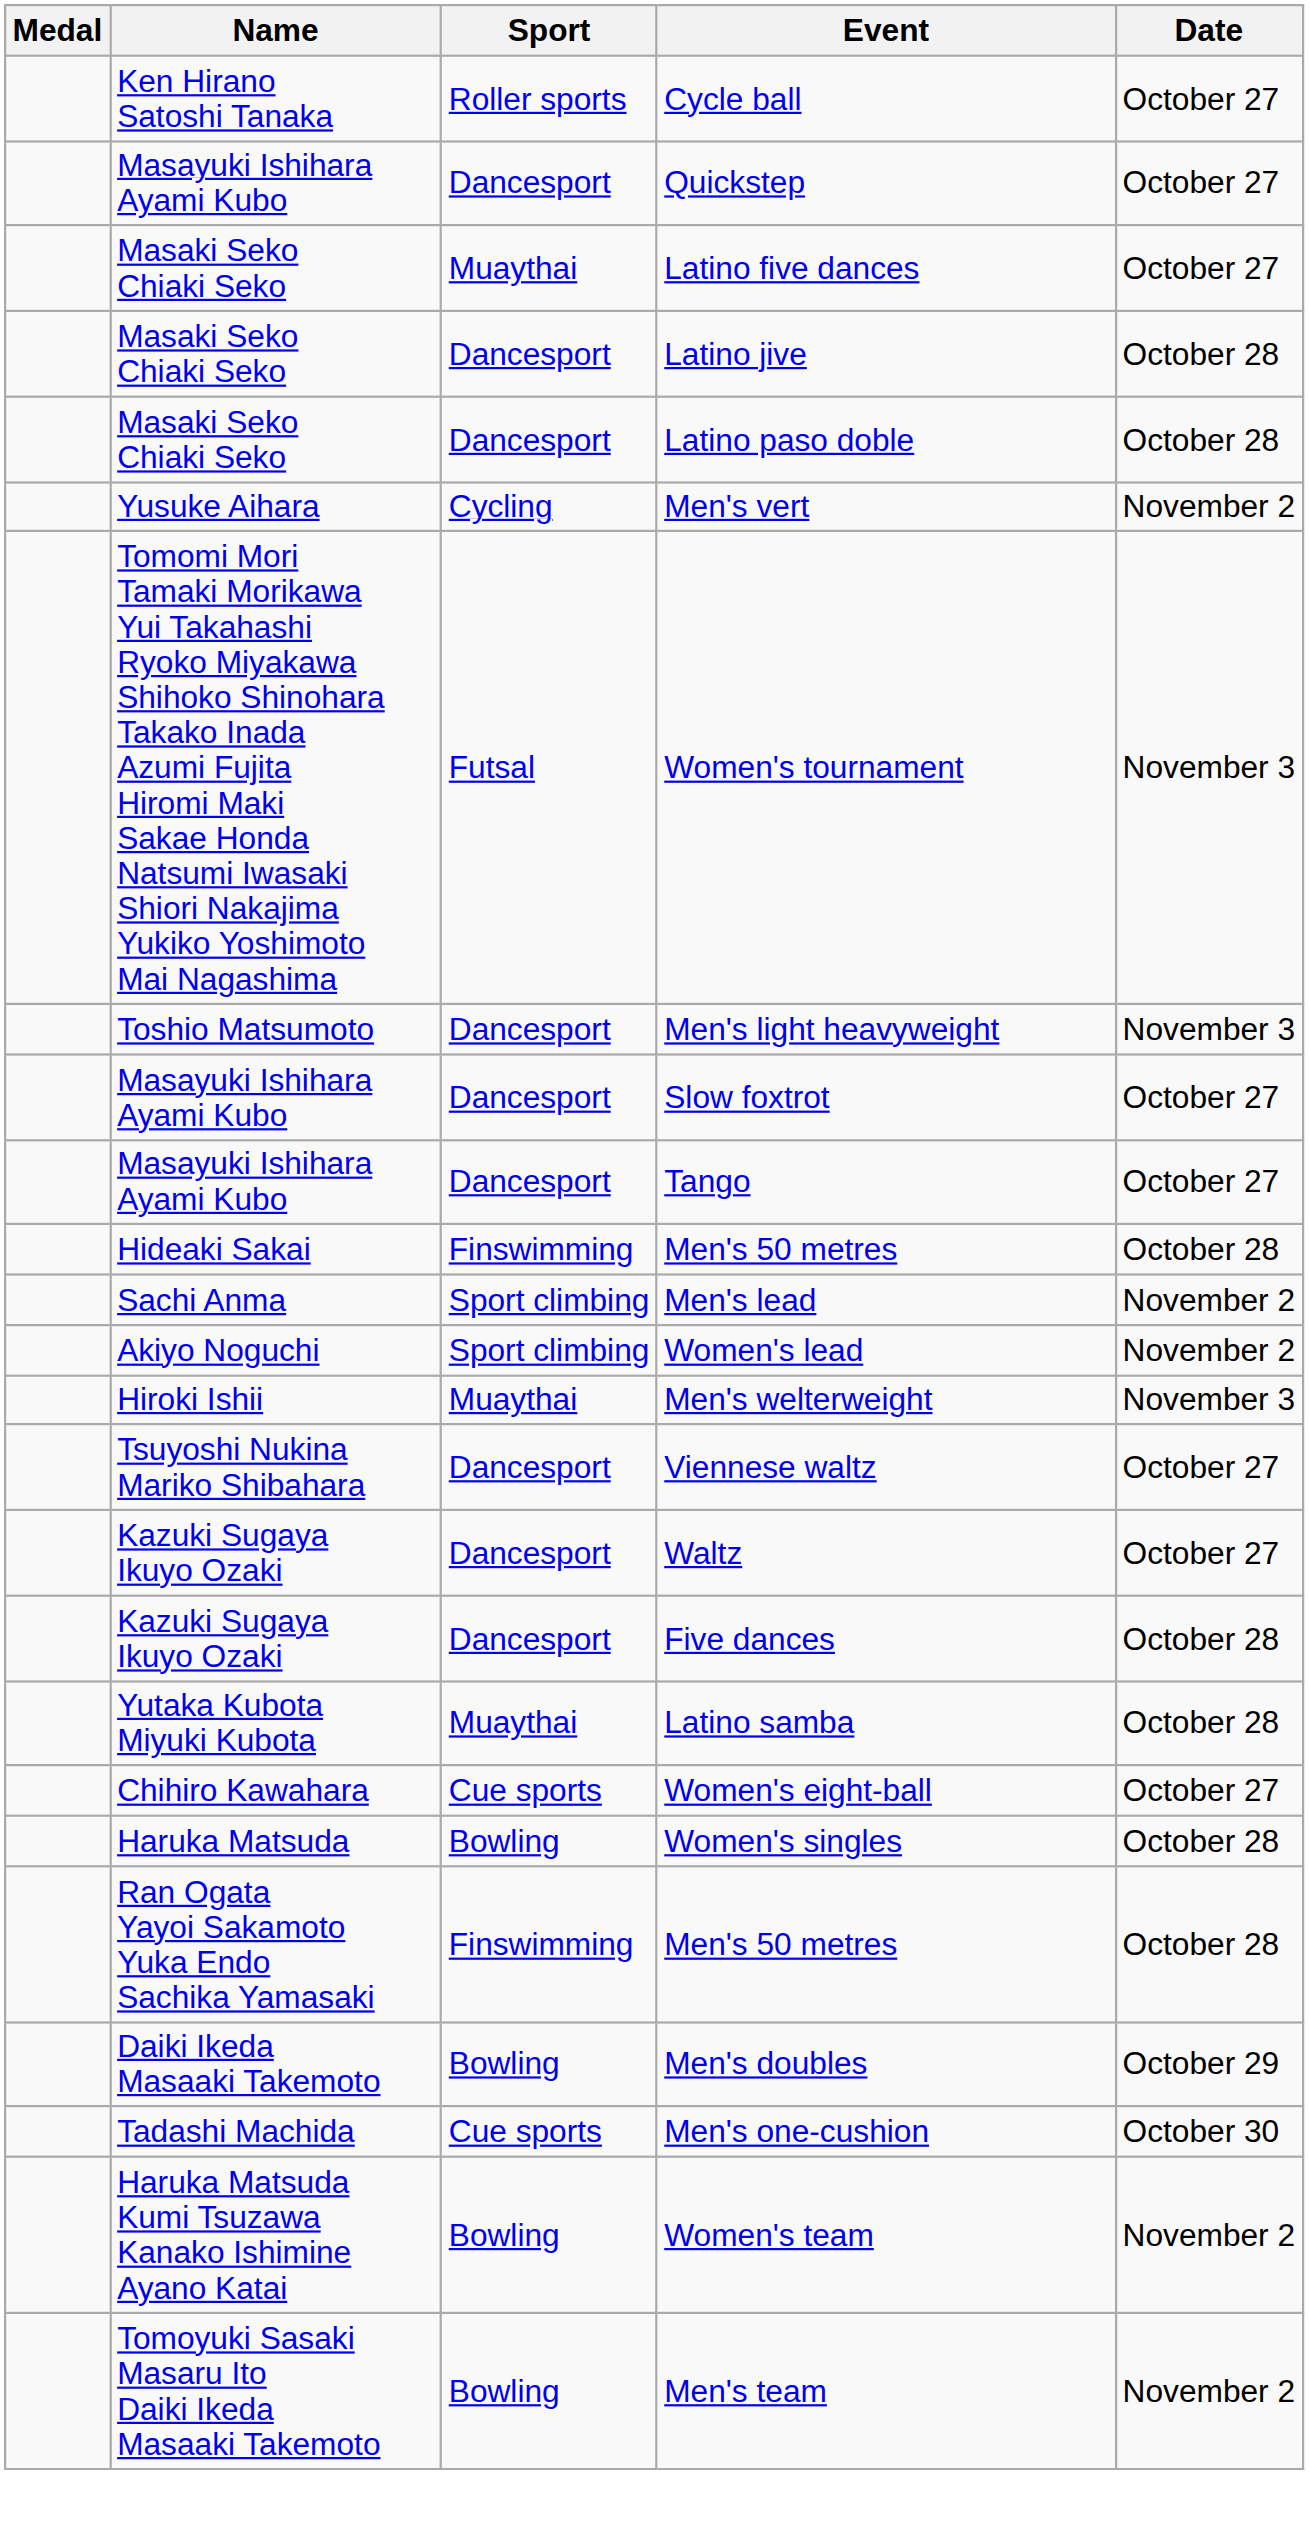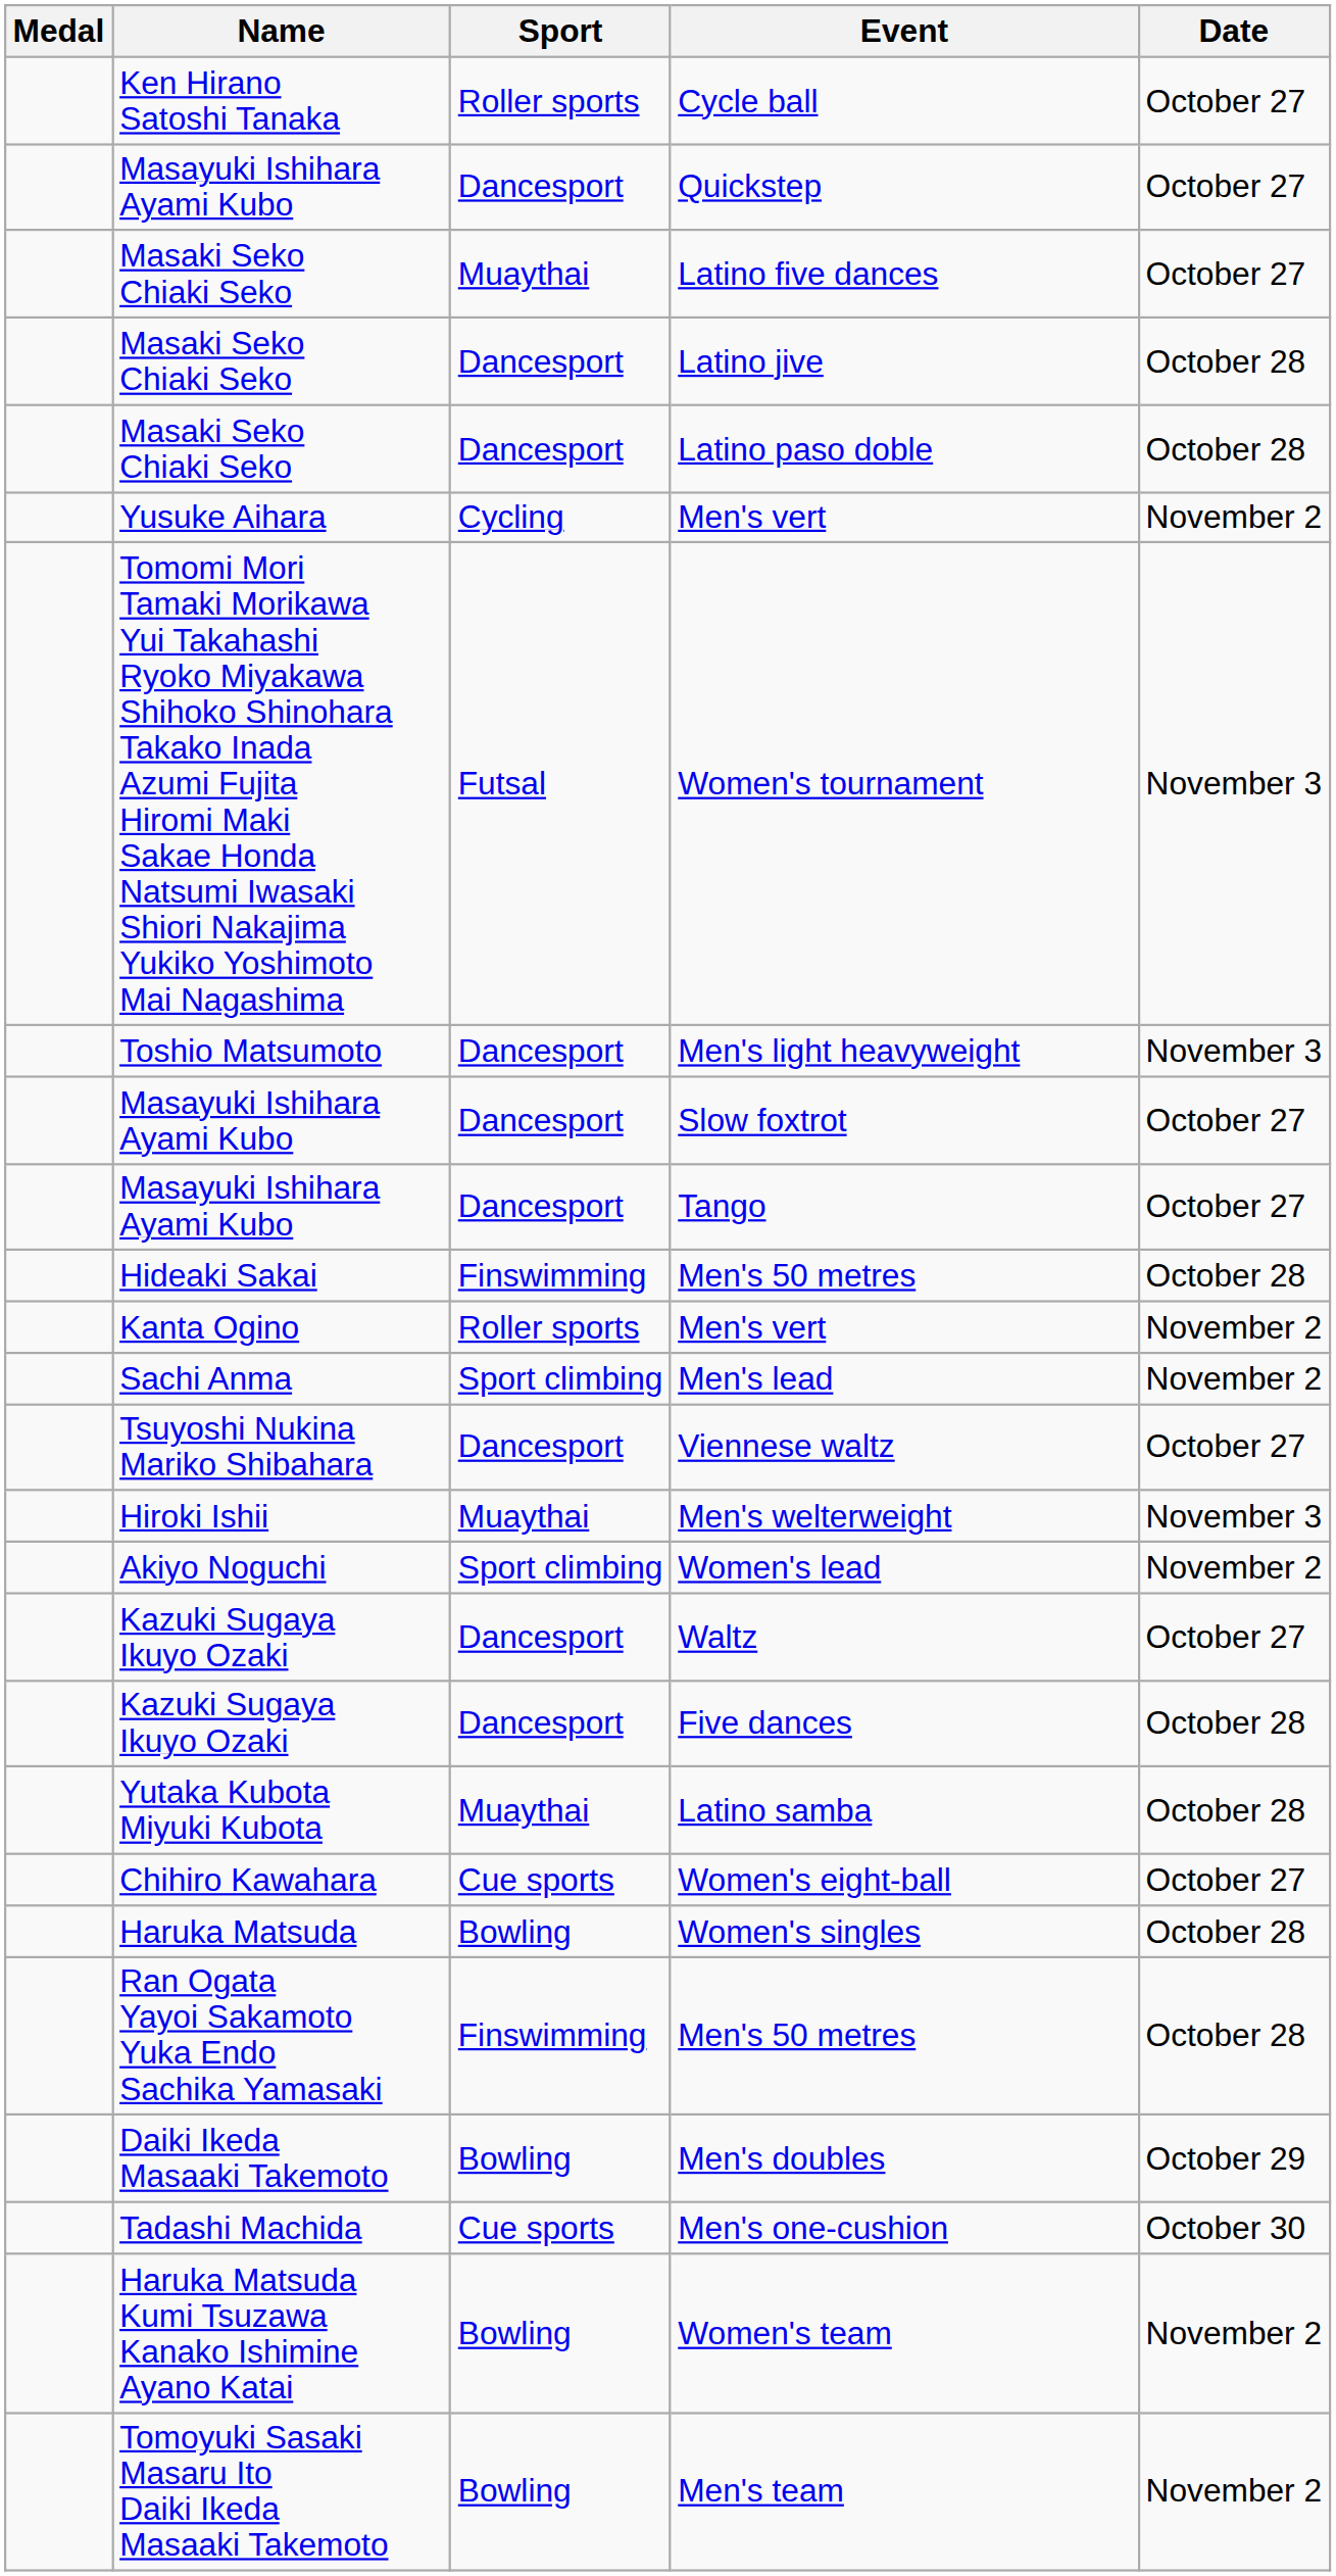 <table class="wikitable sortable" style="font-size:90%">
 <tr>
 <th>Medal</th>
 <th style="width:10em">Name</th>
 <th>Sport</th>
 <th style="width:14em">Event</th>
 <th>Date</th>
 </tr>
 <tr>
 <td></td>
 <td><a href='#'>Ken Hirano</a><br><a href='#'>Satoshi Tanaka</a></td>
 <td><a href='#'>Roller sports</a></td>
 <td><a href='#'>Cycle ball</a></td>
 <td>October 27</td>
 </tr>
 <tr>
 <td></td>
 <td><a href='#'>Masayuki Ishihara</a><br><a href='#'>Ayami Kubo</a></td>
 <td><a href='#'>Dancesport</a></td>
 <td><a href='#'>Quickstep</a></td>
 <td>October 27</td>
 </tr>
 <tr>
 <td></td>
 <td><a href='#'>Masaki Seko</a><br><a href='#'>Chiaki Seko</a></td>
 <td><a href='#'>Muaythai</a></td>
 <td><a href='#'>Latino five dances</a></td>
 <td>October 27</td>
 </tr>
 <tr>
 <td></td>
 <td><a href='#'>Masaki Seko</a><br><a href='#'>Chiaki Seko</a></td>
 <td><a href='#'>Dancesport</a></td>
 <td><a href='#'>Latino jive</a></td>
 <td>October 28</td>
 </tr>
 <tr>
 <td></td>
 <td><a href='#'>Masaki Seko</a><br><a href='#'>Chiaki Seko</a></td>
 <td><a href='#'>Dancesport</a></td>
 <td><a href='#'>Latino paso doble</a></td>
 <td>October 28</td>
 </tr>
 <tr>
 <td></td>
 <td><a href='#'>Yusuke Aihara</a></td>
 <td><a href='#'>Cycling</a></td>
 <td><a href='#'>Men's vert</a></td>
 <td>November 2</td>
 </tr>
 <tr>
 <td></td>
 <td><a href='#'>Tomomi Mori</a><br><a href='#'>Tamaki Morikawa</a><br><a href='#'>Yui Takahashi</a><br><a href='#'>Ryoko Miyakawa</a><br><a href='#'>Shihoko Shinohara</a><br><a href='#'>Takako Inada</a><br><a href='#'>Azumi Fujita</a><br><a href='#'>Hiromi Maki</a><br><a href='#'>Sakae Honda</a><br><a href='#'>Natsumi Iwasaki</a><br><a href='#'>Shiori Nakajima</a><br><a href='#'>Yukiko Yoshimoto</a><br><a href='#'>Mai Nagashima</a></td>
 <td><a href='#'>Futsal</a></td>
 <td><a href='#'>Women's tournament</a></td>
 <td>November 3</td>
 </tr>
 <tr>
 <td></td>
 <td><a href='#'>Toshio Matsumoto</a></td>
 <td><a href='#'>Dancesport</a></td>
 <td><a href='#'>Men's light heavyweight</a></td>
 <td>November 3</td>
 </tr>
 <tr>
 <td></td>
 <td><a href='#'>Masayuki Ishihara</a><br><a href='#'>Ayami Kubo</a></td>
 <td><a href='#'>Dancesport</a></td>
 <td><a href='#'>Slow foxtrot</a></td>
 <td>October 27</td>
 </tr>
 <tr>
 <td></td>
 <td><a href='#'>Masayuki Ishihara</a><br><a href='#'>Ayami Kubo</a></td>
 <td><a href='#'>Dancesport</a></td>
 <td><a href='#'>Tango</a></td>
 <td>October 27</td>
 </tr>
 <tr>
 <td></td>
 <td><a href='#'>Hideaki Sakai</a></td>
 <td><a href='#'>Finswimming</a></td>
 <td><a href='#'>Men's 50 metres</a></td>
 <td>October 28</td>
 </tr>
 <tr>
 <td></td>
+<td><a href='#'>Kanta Ogino</a></td>
+<td><a href='#'>Roller sports</a></td>
+<td><a href='#'>Men's vert</a></td>
+<td>November 2</td>
+</tr>
+<tr>
+<td></td>
 <td><a href='#'>Sachi Anma</a></td>
 <td><a href='#'>Sport climbing</a></td>
 <td><a href='#'>Men's lead</a></td>
 <td>November 2</td>
 </tr>
 <tr>
 <td></td>
-<td><a href='#'>Akiyo Noguchi</a></td>
-<td><a href='#'>Sport climbing</a></td>
-<td><a href='#'>Women's lead</a></td>
-<td>November 2</td>
+<td><a href='#'>Tsuyoshi Nukina</a><br><a href='#'>Mariko Shibahara</a></td>
+<td><a href='#'>Dancesport</a></td>
+<td><a href='#'>Viennese waltz</a></td>
+<td>October 27</td>
 </tr>
 <tr>
 <td></td>
 <td><a href='#'>Hiroki Ishii</a></td>
 <td><a href='#'>Muaythai</a></td>
 <td><a href='#'>Men's welterweight</a></td>
 <td>November 3</td>
 </tr>
 <tr>
 <td></td>
-<td><a href='#'>Tsuyoshi Nukina</a><br><a href='#'>Mariko Shibahara</a></td>
-<td><a href='#'>Dancesport</a></td>
-<td><a href='#'>Viennese waltz</a></td>
-<td>October 27</td>
+<td><a href='#'>Akiyo Noguchi</a></td>
+<td><a href='#'>Sport climbing</a></td>
+<td><a href='#'>Women's lead</a></td>
+<td>November 2</td>
 </tr>
 <tr>
 <td></td>
 <td><a href='#'>Kazuki Sugaya</a><br><a href='#'>Ikuyo Ozaki</a></td>
 <td><a href='#'>Dancesport</a></td>
 <td><a href='#'>Waltz</a></td>
 <td>October 27</td>
 </tr>
 <tr>
 <td></td>
 <td><a href='#'>Kazuki Sugaya</a><br><a href='#'>Ikuyo Ozaki</a></td>
 <td><a href='#'>Dancesport</a></td>
 <td><a href='#'>Five dances</a></td>
 <td>October 28</td>
 </tr>
 <tr>
 <td></td>
 <td><a href='#'>Yutaka Kubota</a><br><a href='#'>Miyuki Kubota</a></td>
 <td><a href='#'>Muaythai</a></td>
 <td><a href='#'>Latino samba</a></td>
 <td>October 28</td>
 </tr>
 <tr>
 <td></td>
 <td><a href='#'>Chihiro Kawahara</a></td>
 <td><a href='#'>Cue sports</a></td>
 <td><a href='#'>Women's eight-ball</a></td>
 <td>October 27</td>
 </tr>
 <tr>
 <td></td>
 <td><a href='#'>Haruka Matsuda</a></td>
 <td><a href='#'>Bowling</a></td>
 <td><a href='#'>Women's singles</a></td>
 <td>October 28</td>
 </tr>
 <tr>
 <td></td>
 <td><a href='#'>Ran Ogata</a><br><a href='#'>Yayoi Sakamoto</a><br><a href='#'>Yuka Endo</a><br><a href='#'>Sachika Yamasaki</a></td>
 <td><a href='#'>Finswimming</a></td>
 <td><a href='#'>Men's 50 metres</a></td>
 <td>October 28</td>
 </tr>
 <tr>
 <td></td>
 <td><a href='#'>Daiki Ikeda</a><br><a href='#'>Masaaki Takemoto</a></td>
 <td><a href='#'>Bowling</a></td>
 <td><a href='#'>Men's doubles</a></td>
 <td>October 29</td>
 </tr>
 <tr>
 <td></td>
 <td><a href='#'>Tadashi Machida</a></td>
 <td><a href='#'>Cue sports</a></td>
 <td><a href='#'>Men's one-cushion</a></td>
 <td>October 30</td>
 </tr>
 <tr>
 <td></td>
 <td><a href='#'>Haruka Matsuda</a><br><a href='#'>Kumi Tsuzawa</a><br><a href='#'>Kanako Ishimine</a><br><a href='#'>Ayano Katai</a></td>
 <td><a href='#'>Bowling</a></td>
 <td><a href='#'>Women's team</a></td>
 <td>November 2</td>
 </tr>
 <tr>
 <td></td>
 <td><a href='#'>Tomoyuki Sasaki</a><br><a href='#'>Masaru Ito</a><br><a href='#'>Daiki Ikeda</a><br><a href='#'>Masaaki Takemoto</a></td>
 <td><a href='#'>Bowling</a></td>
 <td><a href='#'>Men's team</a></td>
 <td>November 2</td>
 </tr>
 </table>
